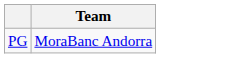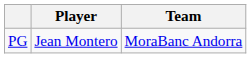 <table class="wikitable">
 <tr>
 <th style="text-align:center;"></th>
+<th style="text-align:center;">Player</th>
 <th style="text-align:center;">Team</th>
 </tr>
 <tr>
 <td style="text-align:center;"><a href='#'>PG</a></td>
+<td> <a href='#'>Jean Montero</a></td>
 <td><a href='#'>MoraBanc Andorra</a></td>
 </tr>
 </table>
